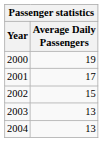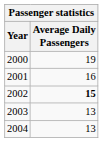 <table class="wikitable" style="margin: 1em 0.2em; text-align: center; font-size: 85%;">
 <tr style="background: #ddd;">
 <th colspan="2">Passenger statistics</th>
 </tr>
 <tr>
 <th>Year</th>
 <th>Average Daily <br> Passengers</th>
 </tr>
 <tr>
 <td>2000</td>
 <td style="text-align:right;">19</td>
 </tr>
 <tr>
 <td>2001</td>
-<td style="text-align:right;">17</td>
+<td style="text-align:right;">16</td>
 </tr>
 <tr>
 <td>2002</td>
-<td style="text-align:right;">15</td>
+<td style="text-align:right;"><strong>15</strong></td>
 </tr>
 <tr>
 <td>2003</td>
 <td style="text-align:right;">13</td>
 </tr>
 <tr>
 <td>2004</td>
 <td style="text-align:right;">13</td>
 </tr>
 </table>
